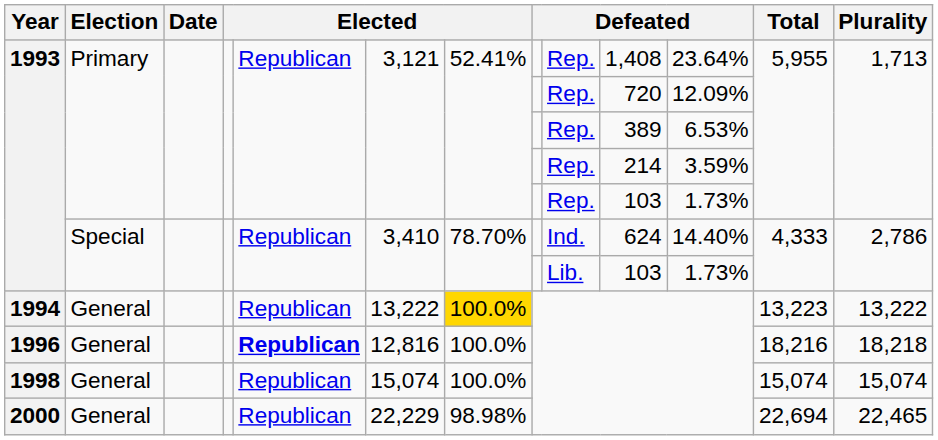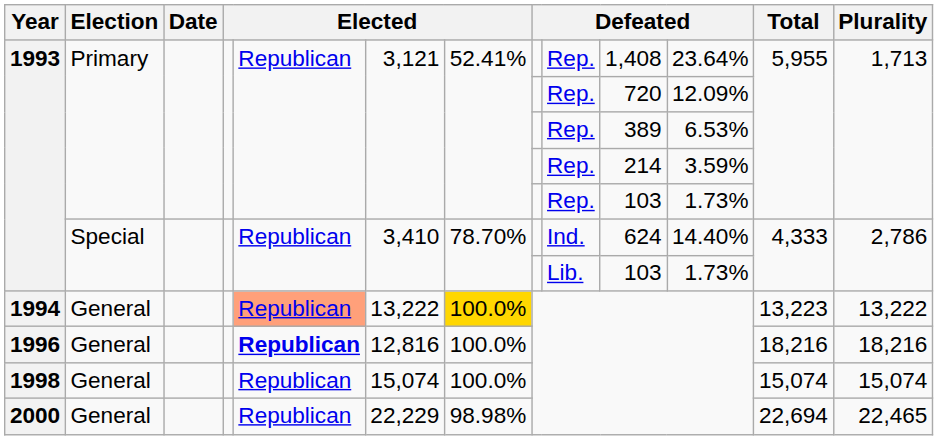 <table class=wikitable>
 <tr>
 <th>Year</th>
 <th>Election</th>
 <th>Date</th>
 <th ! colspan="4">Elected</th>
 <th ! colspan="4">Defeated</th>
 <th>Total</th>
 <th>Plurality</th>
 </tr>
 <tr>
 <th rowspan="7" valign="top">1993</th>
 <td rowspan="5" valign="top">Primary</td>
 <td rowspan="5" valign="top"></td>
 <td rowspan="5" valign="top"></td>
 <td rowspan="5" valign="top" ><a href='#'>Republican</a></td>
 <td rowspan="5" valign="top" align="right">3,121</td>
 <td rowspan="5" valign="top" align="right">52.41%</td>
 <td valign="top"></td>
 <td><a href='#'>Rep.</a></td>
 <td valign="top" align="right">1,408</td>
 <td valign="top" align="right">23.64%</td>
 <td rowspan="5" valign="top" align="right">5,955</td>
 <td rowspan="5" valign="top" align="right">1,713</td>
 </tr>
 <tr>
 <td valign="top"></td>
 <td><a href='#'>Rep.</a></td>
 <td valign="top" align="right">720</td>
 <td valign="top" align="right">12.09%</td>
 </tr>
 <tr>
 <td valign="top"></td>
 <td><a href='#'>Rep.</a></td>
 <td valign="top" align="right">389</td>
 <td valign="top" align="right">6.53%</td>
 </tr>
 <tr>
 <td valign="top"></td>
 <td><a href='#'>Rep.</a></td>
 <td valign="top" align="right">214</td>
 <td valign="top" align="right">3.59%</td>
 </tr>
 <tr>
 <td valign="top"></td>
 <td><a href='#'>Rep.</a></td>
 <td valign="top" align="right">103</td>
 <td valign="top" align="right">1.73%</td>
 </tr>
 <tr>
 <td rowspan="2" valign="top">Special</td>
 <td rowspan="2" valign="top"></td>
 <td rowspan="2" valign="top"></td>
 <td rowspan="2" valign="top" ><a href='#'>Republican</a></td>
 <td rowspan="2" valign="top" align="right">3,410</td>
 <td rowspan="2" valign="top" align="right">78.70%</td>
 <td valign="top"></td>
 <td><a href='#'>Ind.</a></td>
 <td valign="top" align="right">624</td>
 <td valign="top" align="right">14.40%</td>
 <td rowspan="2" valign="top" align="right">4,333</td>
 <td rowspan="2" valign="top" align="right">2,786</td>
 </tr>
 <tr>
 <td valign="top"></td>
 <td><a href='#'>Lib.</a></td>
 <td valign="top" align="right">103</td>
 <td valign="top" align="right">1.73%</td>
 </tr>
 <tr>
 <th valign="top">1994</th>
 <td valign="top">General</td>
 <td valign="top"></td>
 <td valign="top"></td>
-<td valign="top" ><a href='#'>Republican</a></td>
+<td valign="top"  style="background: lightsalmon;"><a href='#'>Republican</a></td>
 <td valign="top" align="right">13,222</td>
 <td valign="top" align="right" style="background: gold;">100.0%</td>
 <td valign="top" colspan="4" rowspan="4"></td>
 <td valign="top" align="right">13,223</td>
 <td valign="top" align="right">13,222</td>
 </tr>
 <tr>
 <th valign="top">1996</th>
 <td valign="top">General</td>
 <td valign="top"></td>
 <td valign="top"></td>
 <td valign="top" ><strong><a href='#'>Republican</a></strong></td>
 <td valign="top" align="right">12,816</td>
 <td valign="top" align="right">100.0%</td>
 <td valign="top" align="right">18,216</td>
-<td valign="top" align="right">18,218</td>
+<td valign="top" align="right">18,216</td>
 </tr>
 <tr>
 <th valign="top">1998</th>
 <td valign="top">General</td>
 <td valign="top"></td>
 <td valign="top"></td>
 <td valign="top" ><a href='#'>Republican</a></td>
 <td valign="top" align="right">15,074</td>
 <td valign="top" align="right">100.0%</td>
 <td valign="top" align="right">15,074</td>
 <td valign="top" align="right">15,074</td>
 </tr>
 <tr>
 <th valign="top">2000</th>
 <td valign="top">General</td>
 <td valign="top"></td>
 <td valign="top"></td>
 <td valign="top" ><a href='#'>Republican</a></td>
 <td valign="top" align="right">22,229</td>
 <td valign="top" align="right">98.98%</td>
 <td valign="top" align="right">22,694</td>
 <td valign="top" align="right">22,465</td>
 </tr>
 </table>
